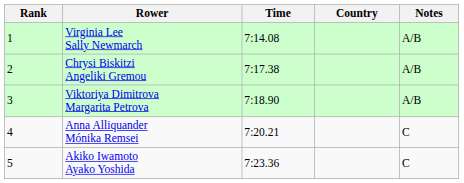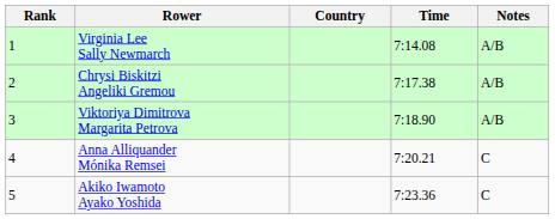 <table class="wikitable sortable" width=50%>
 <tr>
 <th>Rank</th>
 <th>Rower</th>
+<th>Country</th>
 <th>Time</th>
-<th>Country</th>
 <th>Notes</th>
 </tr>
 <tr bgcolor=ccffcc>
 <td>1</td>
 <td><a href='#'>Virginia Lee</a><br><a href='#'>Sally Newmarch</a></td>
+<td></td>
 <td>7:14.08</td>
-<td></td>
 <td>A/B</td>
 </tr>
 <tr bgcolor=ccffcc>
 <td>2</td>
 <td><a href='#'>Chrysi Biskitzi</a><br><a href='#'>Angeliki Gremou</a></td>
+<td></td>
 <td>7:17.38</td>
-<td></td>
 <td>A/B</td>
 </tr>
 <tr bgcolor=ccffcc>
 <td>3</td>
 <td><a href='#'>Viktoriya Dimitrova</a><br><a href='#'>Margarita Petrova</a></td>
+<td></td>
 <td>7:18.90</td>
-<td></td>
 <td>A/B</td>
 </tr>
 <tr>
 <td>4</td>
 <td><a href='#'>Anna Alliquander</a><br><a href='#'>Mónika Remsei</a></td>
+<td></td>
 <td>7:20.21</td>
-<td></td>
 <td>C</td>
 </tr>
 <tr>
 <td>5</td>
 <td><a href='#'>Akiko Iwamoto</a><br><a href='#'>Ayako Yoshida</a></td>
+<td></td>
 <td>7:23.36</td>
-<td></td>
 <td>C</td>
 </tr>
 </table>
